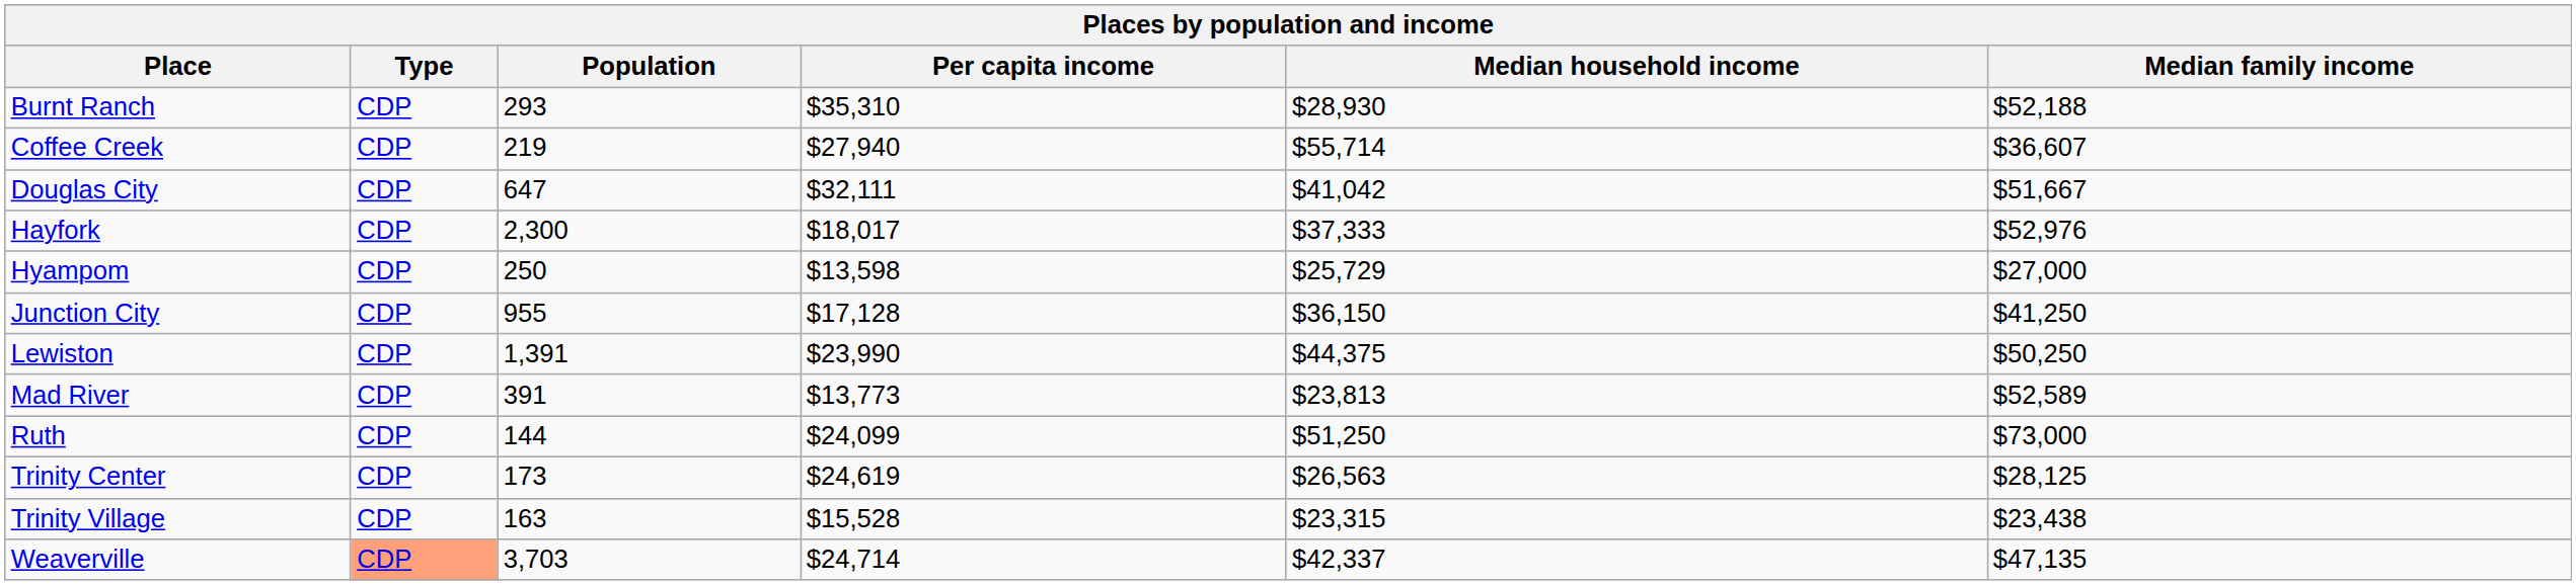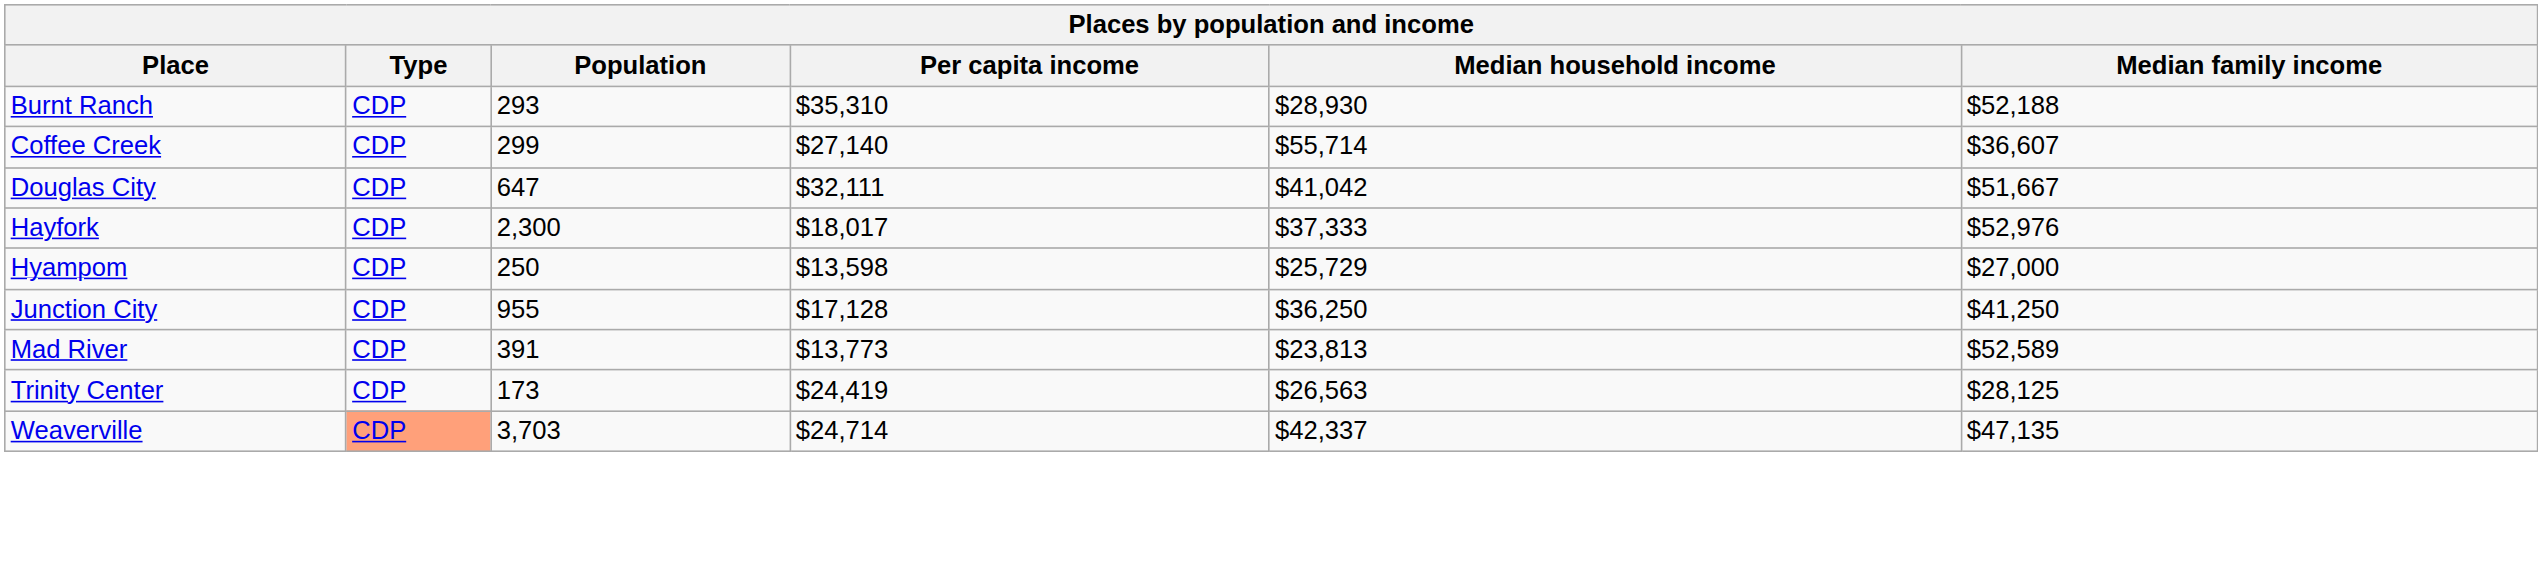 <table class="wikitable sortable mw-collapsible collapsible collapsed" style="width: 100%;">
 <tr>
 <th colspan=6>Places by population and income</th>
 </tr>
 <tr>
 <th>Place</th>
 <th>Type</th>
 <th>Population</th>
 <th data-sort-type="currency">Per capita income</th>
 <th data-sort-type="currency">Median household income</th>
 <th data-sort-type="currency">Median family income</th>
 </tr>
 <tr>
 <td><a href='#'>Burnt Ranch</a></td>
 <td><a href='#'>CDP</a></td>
 <td>293</td>
 <td>$35,310</td>
 <td>$28,930</td>
 <td>$52,188</td>
 </tr>
 <tr>
 <td><a href='#'>Coffee Creek</a></td>
 <td><a href='#'>CDP</a></td>
-<td>219</td>
-<td>$27,940</td>
+<td>299</td>
+<td>$27,140</td>
 <td>$55,714</td>
 <td>$36,607</td>
 </tr>
 <tr>
 <td><a href='#'>Douglas City</a></td>
 <td><a href='#'>CDP</a></td>
 <td>647</td>
 <td>$32,111</td>
 <td>$41,042</td>
 <td>$51,667</td>
 </tr>
 <tr>
 <td><a href='#'>Hayfork</a></td>
 <td><a href='#'>CDP</a></td>
 <td>2,300</td>
 <td>$18,017</td>
 <td>$37,333</td>
 <td>$52,976</td>
 </tr>
 <tr>
 <td><a href='#'>Hyampom</a></td>
 <td><a href='#'>CDP</a></td>
 <td>250</td>
 <td>$13,598</td>
 <td>$25,729</td>
 <td>$27,000</td>
 </tr>
 <tr>
 <td><a href='#'>Junction City</a></td>
 <td><a href='#'>CDP</a></td>
 <td>955</td>
 <td>$17,128</td>
-<td>$36,150</td>
+<td>$36,250</td>
 <td>$41,250</td>
-</tr>
-<tr>
-<td><a href='#'>Lewiston</a></td>
-<td><a href='#'>CDP</a></td>
-<td>1,391</td>
-<td>$23,990</td>
-<td>$44,375</td>
-<td>$50,250</td>
 </tr>
 <tr>
 <td><a href='#'>Mad River</a></td>
 <td><a href='#'>CDP</a></td>
 <td>391</td>
 <td>$13,773</td>
 <td>$23,813</td>
 <td>$52,589</td>
 </tr>
 <tr>
-<td><a href='#'>Ruth</a></td>
-<td><a href='#'>CDP</a></td>
-<td>144</td>
-<td>$24,099</td>
-<td>$51,250</td>
-<td>$73,000</td>
-</tr>
-<tr>
 <td><a href='#'>Trinity Center</a></td>
 <td><a href='#'>CDP</a></td>
 <td>173</td>
-<td>$24,619</td>
+<td>$24,419</td>
 <td>$26,563</td>
 <td>$28,125</td>
-</tr>
-<tr>
-<td><a href='#'>Trinity Village</a></td>
-<td><a href='#'>CDP</a></td>
-<td>163</td>
-<td>$15,528</td>
-<td>$23,315</td>
-<td>$23,438</td>
 </tr>
 <tr>
 <td><a href='#'>Weaverville</a></td>
 <td style="background: lightsalmon;"><a href='#'>CDP</a></td>
 <td>3,703</td>
 <td>$24,714</td>
 <td>$42,337</td>
 <td>$47,135</td>
 </tr>
 </table>
